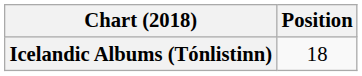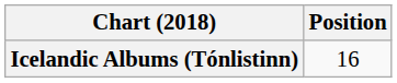 <table class="wikitable plainrowheaders" style="text-align:center">
 <tr>
 <th scope="col">Chart (2018)</th>
 <th scope="col">Position</th>
 </tr>
 <tr>
 <th scope="row">Icelandic Albums (Tónlistinn)</th>
-<td>18</td>
+<td>16</td>
 </tr>
 </table>
